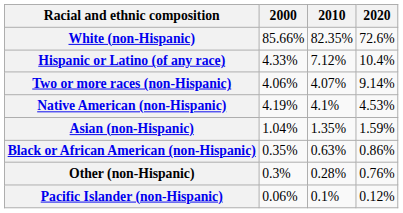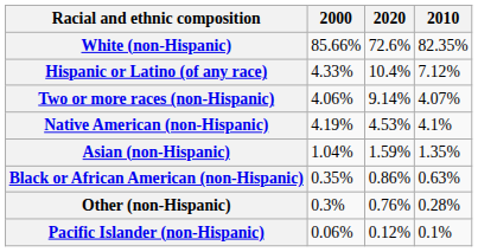 <table class="wikitable sortable collapsible" style="font-size: 90%;">
 <tr>
 <th>Racial and ethnic composition</th>
 <th>2000</th>
+<th>2020</th>
 <th>2010</th>
-<th>2020</th>
 </tr>
 <tr>
 <th><a href='#'>White (non-Hispanic)</a></th>
 <td>85.66%</td>
+<td>72.6%</td>
 <td>82.35%</td>
-<td>72.6%</td>
 </tr>
 <tr>
 <th><a href='#'>Hispanic or Latino (of any race)</a></th>
 <td>4.33%</td>
+<td>10.4%</td>
 <td>7.12%</td>
-<td>10.4%</td>
 </tr>
 <tr>
 <th><a href='#'>Two or more races (non-Hispanic)</a></th>
 <td>4.06%</td>
+<td>9.14%</td>
 <td>4.07%</td>
-<td>9.14%</td>
 </tr>
 <tr>
 <th><a href='#'>Native American (non-Hispanic)</a></th>
 <td>4.19%</td>
+<td>4.53%</td>
 <td>4.1%</td>
-<td>4.53%</td>
 </tr>
 <tr>
 <th><a href='#'>Asian (non-Hispanic)</a></th>
 <td>1.04%</td>
+<td>1.59%</td>
 <td>1.35%</td>
-<td>1.59%</td>
 </tr>
 <tr>
 <th><a href='#'>Black or African American (non-Hispanic)</a></th>
 <td>0.35%</td>
+<td>0.86%</td>
 <td>0.63%</td>
-<td>0.86%</td>
 </tr>
 <tr>
 <th>Other (non-Hispanic)</th>
 <td>0.3%</td>
+<td>0.76%</td>
 <td>0.28%</td>
-<td>0.76%</td>
 </tr>
 <tr>
 <th><a href='#'>Pacific Islander (non-Hispanic)</a></th>
 <td>0.06%</td>
+<td>0.12%</td>
 <td>0.1%</td>
-<td>0.12%</td>
 </tr>
 </table>
